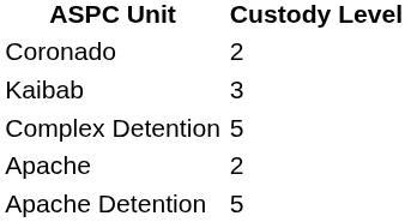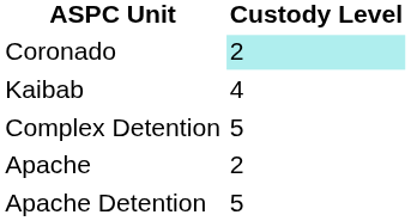 <table border="0" cellpadding="2">
 <tr>
 <th>ASPC Unit</th>
 <th>Custody Level</th>
 </tr>
 <tr>
 <td>Coronado</td>
-<td>2</td>
+<td style="background: paleturquoise;">2</td>
 </tr>
 <tr>
 <td>Kaibab</td>
-<td>3</td>
+<td>4</td>
 </tr>
 <tr>
 <td>Complex Detention</td>
 <td>5</td>
 </tr>
 <tr>
 <td>Apache</td>
 <td>2</td>
 </tr>
 <tr>
 <td>Apache Detention</td>
 <td>5</td>
 </tr>
 </table>
